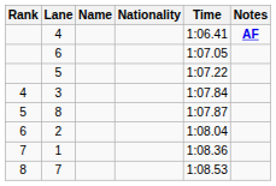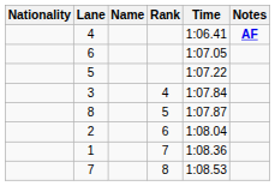 <table class="wikitable sortable" style="text-align:center">
 <tr>
-<th>Rank</th>
+<th>Nationality</th>
 <th>Lane</th>
 <th>Name</th>
-<th>Nationality</th>
+<th>Rank</th>
 <th>Time</th>
 <th>Notes</th>
 </tr>
 <tr>
-<td></td>
+<td align="left"></td>
 <td>4</td>
 <td align="left"></td>
-<td align="left"></td>
+<td></td>
 <td>1:06.41</td>
 <td><strong><a href='#'>AF</a></strong></td>
 </tr>
 <tr>
-<td></td>
+<td align="left"></td>
 <td>6</td>
 <td align="left"></td>
-<td align="left"></td>
+<td></td>
 <td>1:07.05</td>
 <td></td>
 </tr>
 <tr>
-<td></td>
+<td align="left"></td>
 <td>5</td>
 <td align="left"></td>
-<td align="left"></td>
+<td></td>
 <td>1:07.22</td>
 <td></td>
 </tr>
 <tr>
-<td>4</td>
+<td align="left"></td>
 <td>3</td>
 <td align="left"></td>
-<td align="left"></td>
+<td>4</td>
 <td>1:07.84</td>
 <td></td>
 </tr>
 <tr>
-<td>5</td>
+<td align="left"></td>
 <td>8</td>
 <td align="left"></td>
-<td align="left"></td>
+<td>5</td>
 <td>1:07.87</td>
 <td></td>
 </tr>
 <tr>
-<td>6</td>
+<td align="left"></td>
 <td>2</td>
 <td align="left"></td>
-<td align="left"></td>
+<td>6</td>
 <td>1:08.04</td>
 <td></td>
 </tr>
 <tr>
-<td>7</td>
+<td align="left"></td>
 <td>1</td>
 <td align="left"></td>
-<td align="left"></td>
+<td>7</td>
 <td>1:08.36</td>
 <td></td>
 </tr>
 <tr>
-<td>8</td>
+<td align="left"></td>
 <td>7</td>
 <td align="left"></td>
-<td align="left"></td>
+<td>8</td>
 <td>1:08.53</td>
 <td></td>
 </tr>
 </table>
